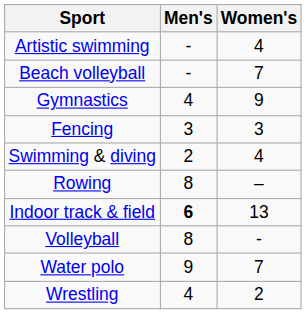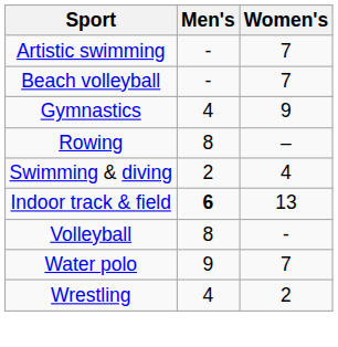 <table class="wikitable" style="text-align:center">
 <tr>
 <th>Sport</th>
 <th>Men's</th>
 <th>Women's</th>
 </tr>
 <tr>
 <td><a href='#'>Artistic swimming</a></td>
 <td>-</td>
-<td>4</td>
+<td>7</td>
 </tr>
 <tr>
 <td><a href='#'>Beach volleyball</a></td>
 <td>-</td>
 <td>7</td>
 </tr>
 <tr>
 <td><a href='#'>Gymnastics</a></td>
 <td>4</td>
 <td>9</td>
 </tr>
 <tr>
-<td><a href='#'>Fencing</a></td>
-<td>3</td>
-<td>3</td>
+<td><a href='#'>Rowing</a></td>
+<td>8</td>
+<td>–</td>
 </tr>
 <tr>
 <td><a href='#'>Swimming</a> & <a href='#'>diving</a></td>
 <td>2</td>
 <td>4</td>
-</tr>
-<tr>
-<td><a href='#'>Rowing</a></td>
-<td>8</td>
-<td>–</td>
 </tr>
 <tr>
 <td><a href='#'>Indoor track & field</a></td>
 <td><strong>6</strong></td>
 <td>13</td>
 </tr>
 <tr>
 <td><a href='#'>Volleyball</a></td>
 <td>8</td>
 <td>-</td>
 </tr>
 <tr>
 <td><a href='#'>Water polo</a></td>
 <td>9</td>
 <td>7</td>
 </tr>
 <tr>
 <td><a href='#'>Wrestling</a></td>
 <td>4</td>
 <td>2</td>
 </tr>
 </table>
